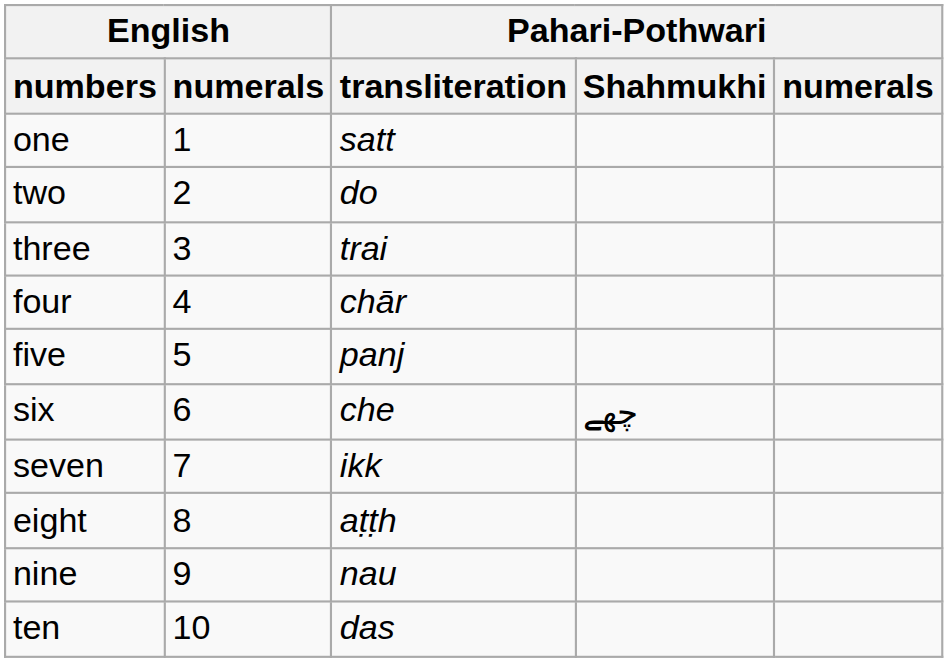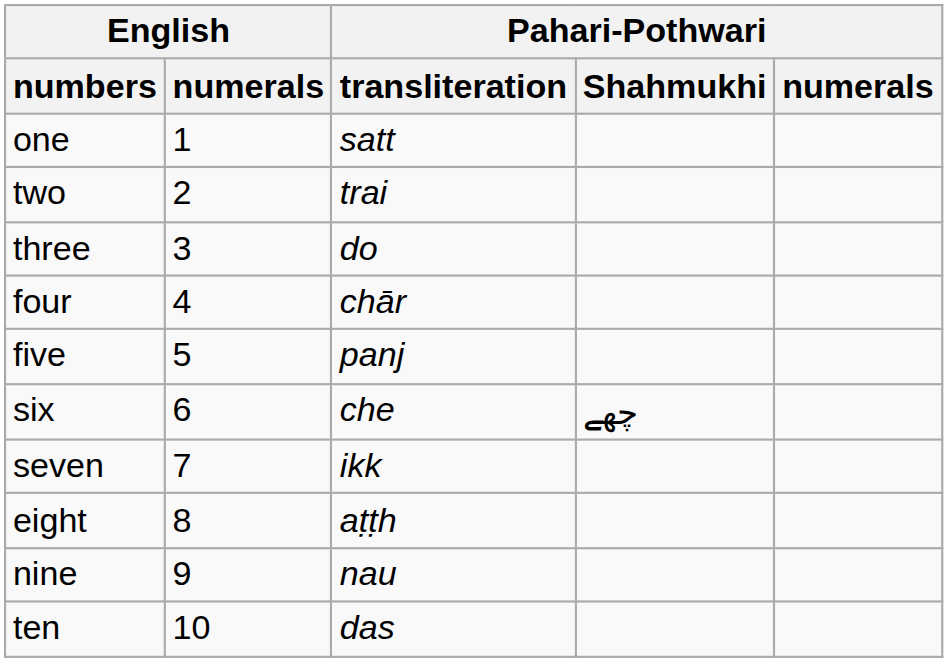 <table class="wikitable">
 <tr>
 <th colspan="2">English</th>
 <th colspan="3">Pahari-Pothwari</th>
 </tr>
 <tr>
 <th>numbers</th>
 <th>numerals</th>
 <th>transliteration</th>
 <th>Shahmukhi</th>
 <th>numerals</th>
 </tr>
 <tr>
 <td>one</td>
 <td>1</td>
 <td><em>satt</em></td>
 <td></td>
 <td></td>
 </tr>
 <tr>
 <td>two</td>
 <td>2</td>
-<td><em>do</em></td>
+<td><em>trai</em></td>
 <td></td>
 <td></td>
 </tr>
 <tr>
 <td>three</td>
 <td>3</td>
-<td><em>trai</em></td>
+<td><em>do</em></td>
 <td></td>
 <td></td>
 </tr>
 <tr>
 <td>four</td>
 <td>4</td>
 <td><em>chār</em></td>
 <td></td>
 <td></td>
 </tr>
 <tr>
 <td>five</td>
 <td>5</td>
 <td><em>panj</em></td>
 <td></td>
 <td></td>
 </tr>
 <tr>
 <td>six</td>
 <td>6</td>
 <td><em>che</em></td>
 <td {{resize>چھے</td>
 <td></td>
 </tr>
 <tr>
 <td>seven</td>
 <td>7</td>
 <td><em>ikk</em></td>
 <td></td>
 <td></td>
 </tr>
 <tr>
 <td>eight</td>
 <td>8</td>
 <td><em>aṭṭh</em></td>
 <td></td>
 <td></td>
 </tr>
 <tr>
 <td>nine</td>
 <td>9</td>
 <td><em>nau</em></td>
 <td></td>
 <td></td>
 </tr>
 <tr>
 <td>ten</td>
 <td>10</td>
 <td><em>das</em></td>
 <td></td>
 <td></td>
 </tr>
 </table>
